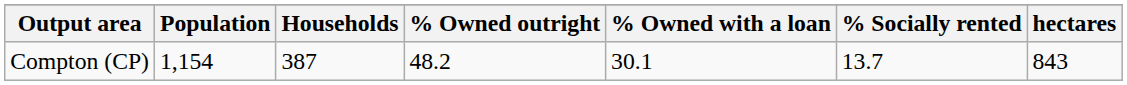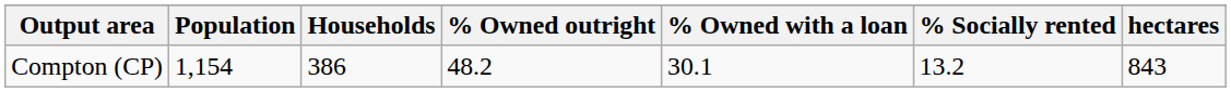 <table class="wikitable">
 <tr>
 </tr>
 <tr>
 <th>Output area</th>
 <th>Population</th>
 <th>Households</th>
 <th>% Owned outright</th>
 <th>% Owned with a loan</th>
 <th>% Socially rented</th>
 <th>hectares</th>
 </tr>
 <tr>
 <td>Compton (CP)</td>
 <td>1,154</td>
-<td>387</td>
+<td>386</td>
 <td>48.2</td>
 <td>30.1</td>
-<td>13.7</td>
+<td>13.2</td>
 <td>843</td>
 </tr>
 </table>
